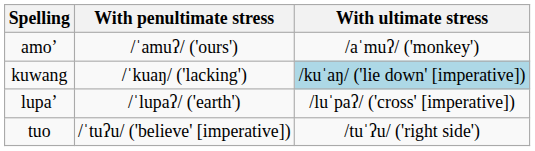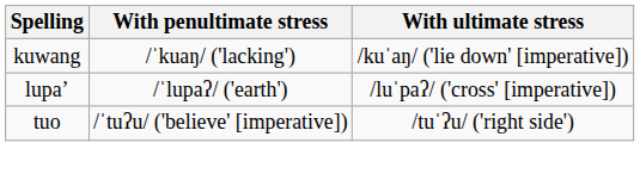 <table class="wikitable" style="text-align: center;">
 <tr>
 <th>Spelling</th>
 <th>With penultimate stress</th>
 <th>With ultimate stress</th>
 </tr>
 <tr>
-<td>amoʼ</td>
-<td>/ˈamuʔ/ ('ours')</td>
-<td>/aˈmuʔ/ ('monkey')</td>
-</tr>
-<tr>
 <td>kuwang</td>
 <td>/ˈkuaŋ/ ('lacking')</td>
-<td style="background: lightblue;">/kuˈaŋ/ ('lie down' [imperative])</td>
+<td>/kuˈaŋ/ ('lie down' [imperative])</td>
 </tr>
 <tr>
 <td>lupaʼ</td>
 <td>/ˈlupaʔ/ ('earth')</td>
 <td>/luˈpaʔ/ ('cross' [imperative])</td>
 </tr>
 <tr>
 <td>tuo</td>
 <td>/ˈtuʔu/ ('believe' [imperative])</td>
 <td>/tuˈʔu/ ('right side')</td>
 </tr>
 </table>
